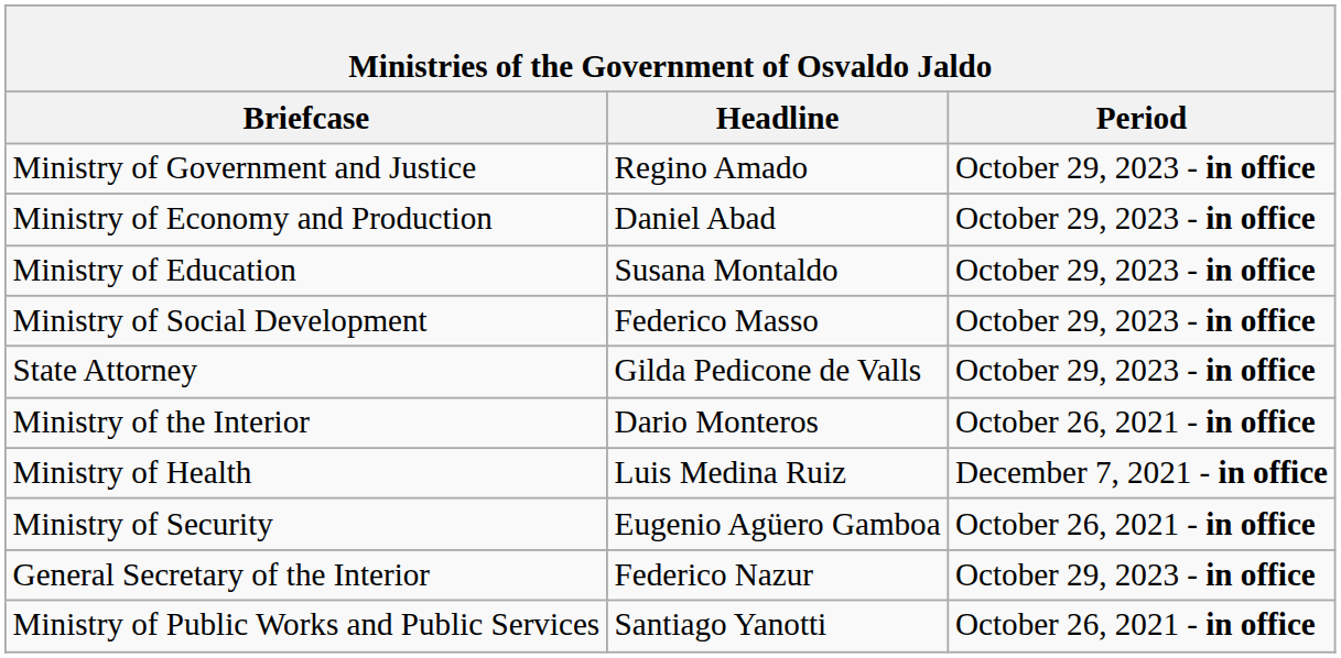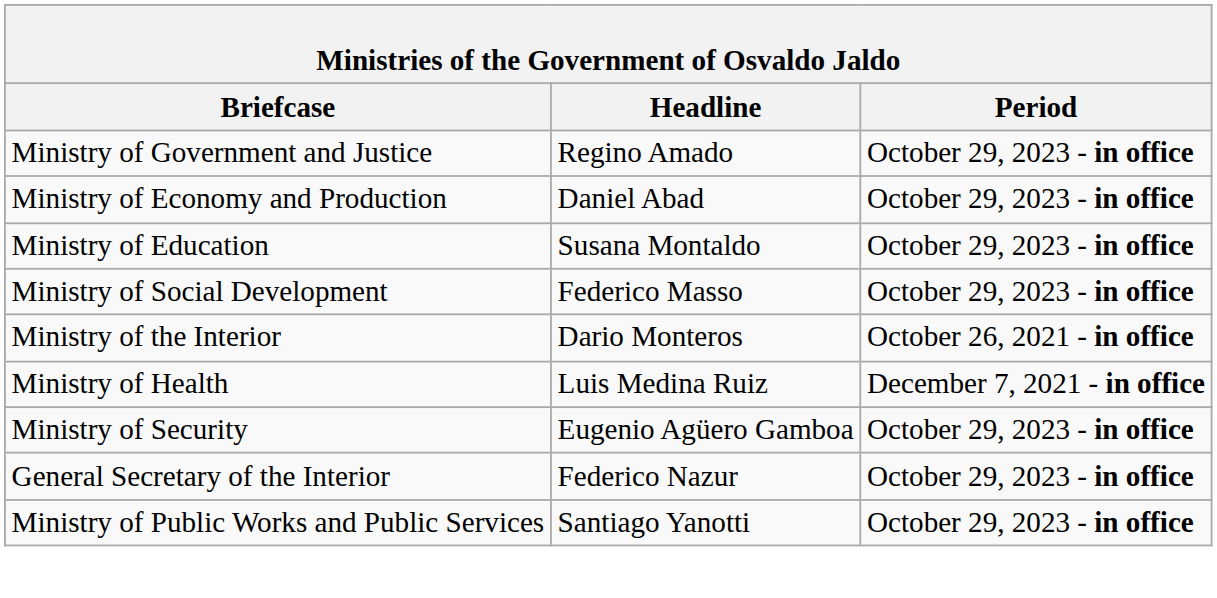 <table class="wikitable">
 <tr>
 <th colspan="3"><div> </div>Ministries of the Government of Osvaldo Jaldo</th>
 </tr>
 <tr>
 <th>Briefcase</th>
 <th>Headline</th>
 <th>Period</th>
 </tr>
 <tr>
 <td>Ministry of Government and Justice</td>
 <td>Regino Amado</td>
 <td>October 29, 2023 - <strong>in office</strong></td>
 </tr>
 <tr>
 <td>Ministry of Economy and Production</td>
 <td>Daniel Abad</td>
 <td>October 29, 2023 - <strong>in office</strong></td>
 </tr>
 <tr>
 <td>Ministry of Education</td>
 <td>Susana Montaldo</td>
 <td>October 29, 2023 - <strong>in office</strong></td>
 </tr>
 <tr>
 <td>Ministry of Social Development</td>
 <td>Federico Masso</td>
 <td>October 29, 2023 - <strong>in office</strong></td>
 </tr>
 <tr>
-<td>State Attorney</td>
-<td>Gilda Pedicone de Valls</td>
-<td>October 29, 2023 - <strong>in office</strong></td>
-</tr>
-<tr>
 <td>Ministry of the Interior</td>
 <td>Dario Monteros</td>
 <td>October 26, 2021 - <strong>in office</strong></td>
 </tr>
 <tr>
 <td>Ministry of Health</td>
 <td>Luis Medina Ruiz</td>
 <td>December 7, 2021 - <strong>in office</strong></td>
 </tr>
 <tr>
 <td>Ministry of Security</td>
 <td>Eugenio Agüero Gamboa</td>
-<td>October 26, 2021 - <strong>in office</strong></td>
+<td>October 29, 2023 - <strong>in office</strong></td>
 </tr>
 <tr>
 <td>General Secretary of the Interior</td>
 <td>Federico Nazur</td>
 <td>October 29, 2023 - <strong>in office</strong></td>
 </tr>
 <tr>
 <td>Ministry of Public Works and Public Services</td>
 <td>Santiago Yanotti</td>
-<td>October 26, 2021 - <strong>in office</strong></td>
+<td>October 29, 2023 - <strong>in office</strong></td>
 </tr>
 </table>
